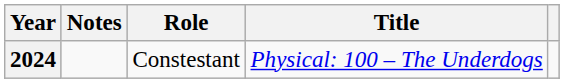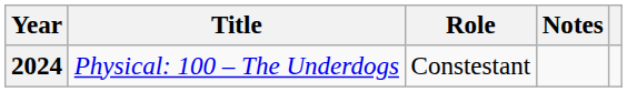 <table class="wikitable plainrowheaders">
 <tr>
 <th scope="col">Year</th>
+<th scope="col">Title</th>
+<th scope="col">Role</th>
 <th scope="col">Notes</th>
-<th scope="col">Role</th>
-<th scope="col">Title</th>
 <th scope="col"></th>
 </tr>
 <tr>
 <th scope="row">2024</th>
+<td><em><a href='#'> Physical: 100 – The Underdogs</a></em></td>
+<td>Constestant</td>
 <td></td>
-<td>Constestant</td>
-<td><em><a href='#'> Physical: 100 – The Underdogs</a></em></td>
 <td style="text-align:center"></td>
 </tr>
 </table>
